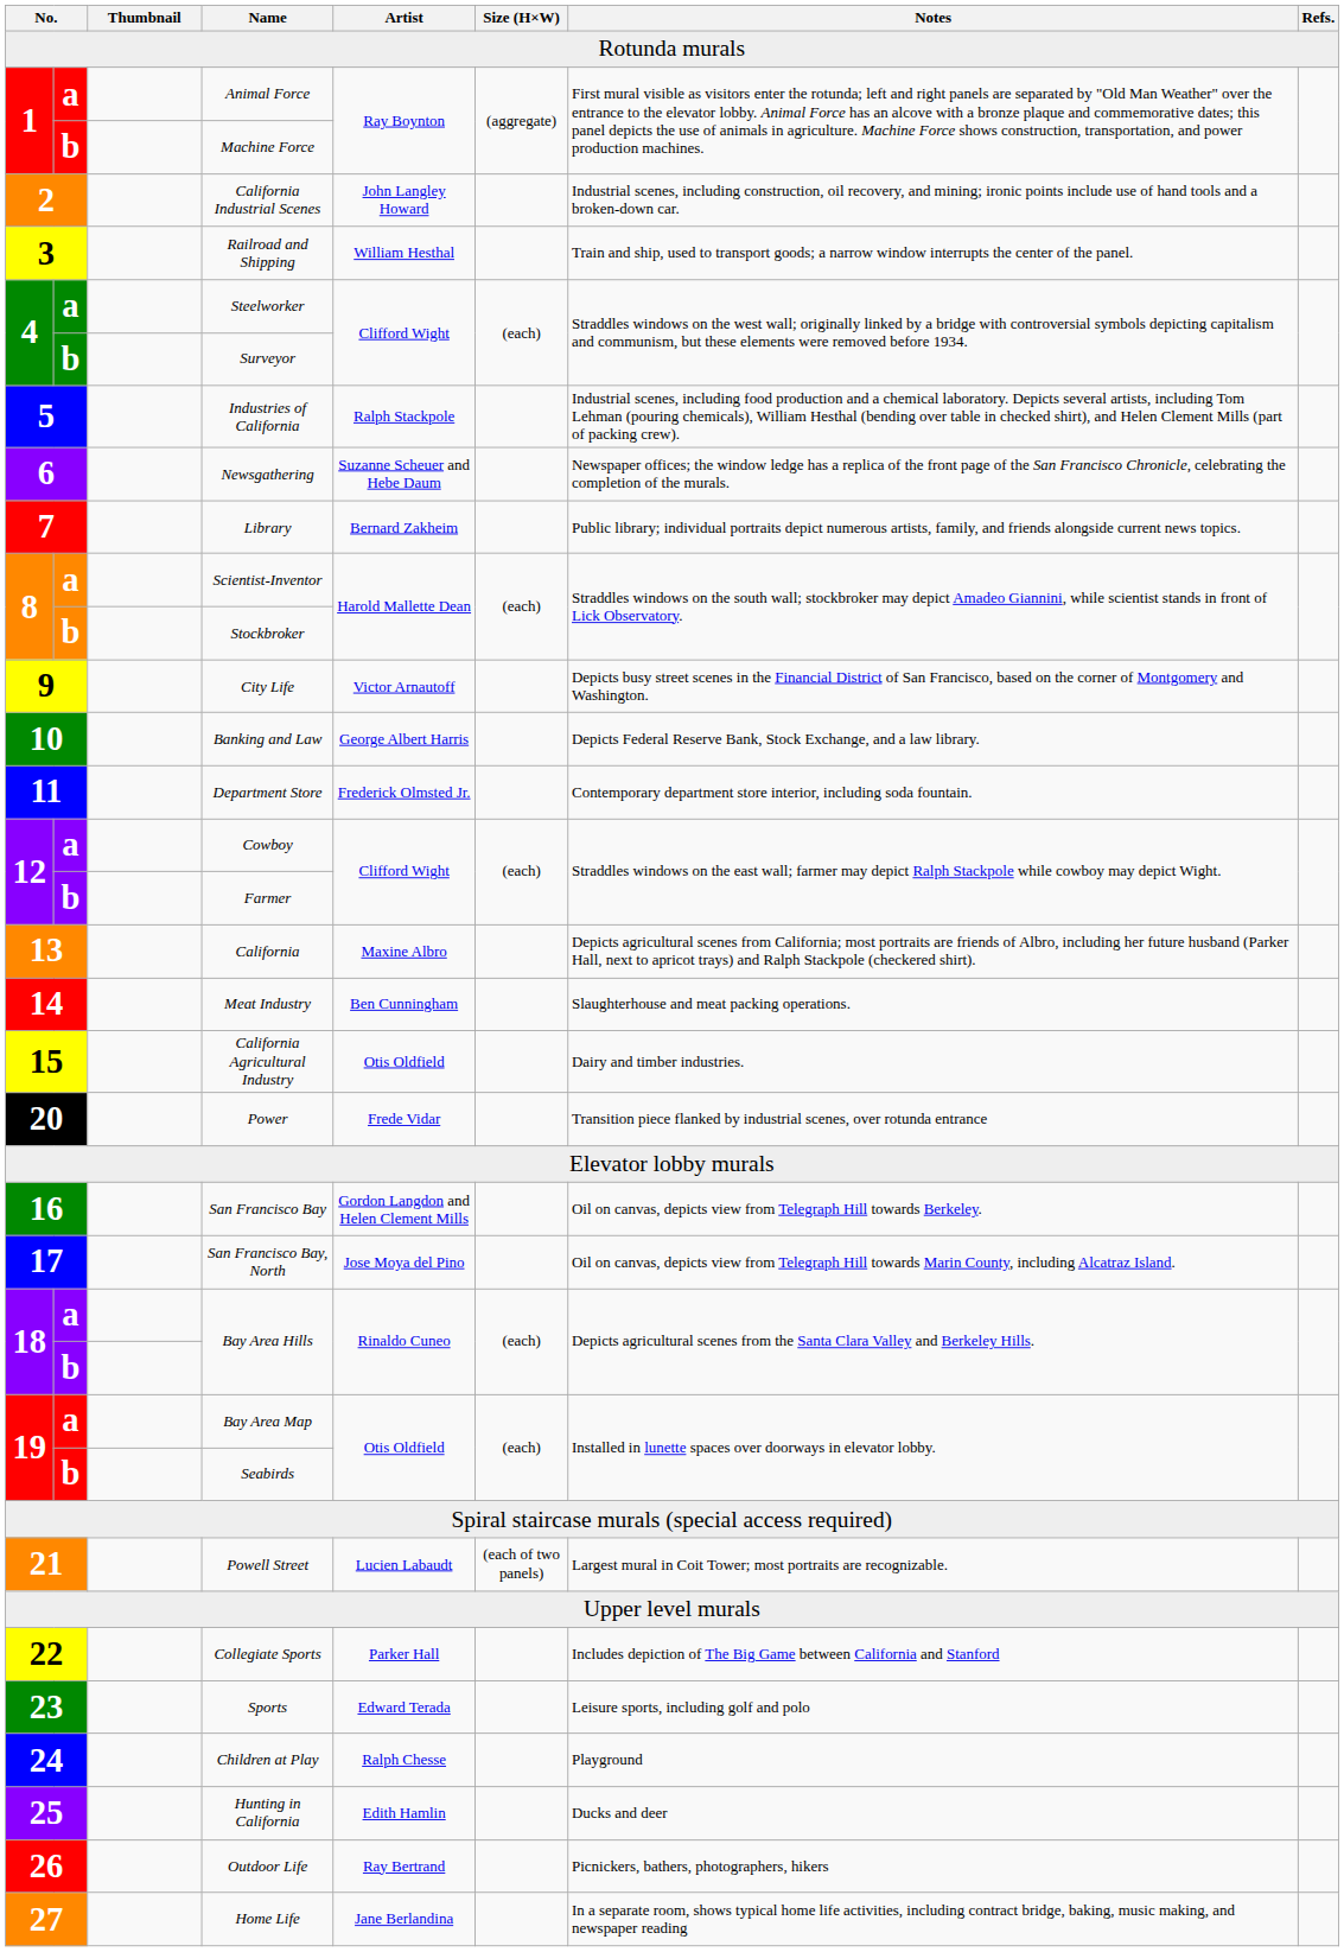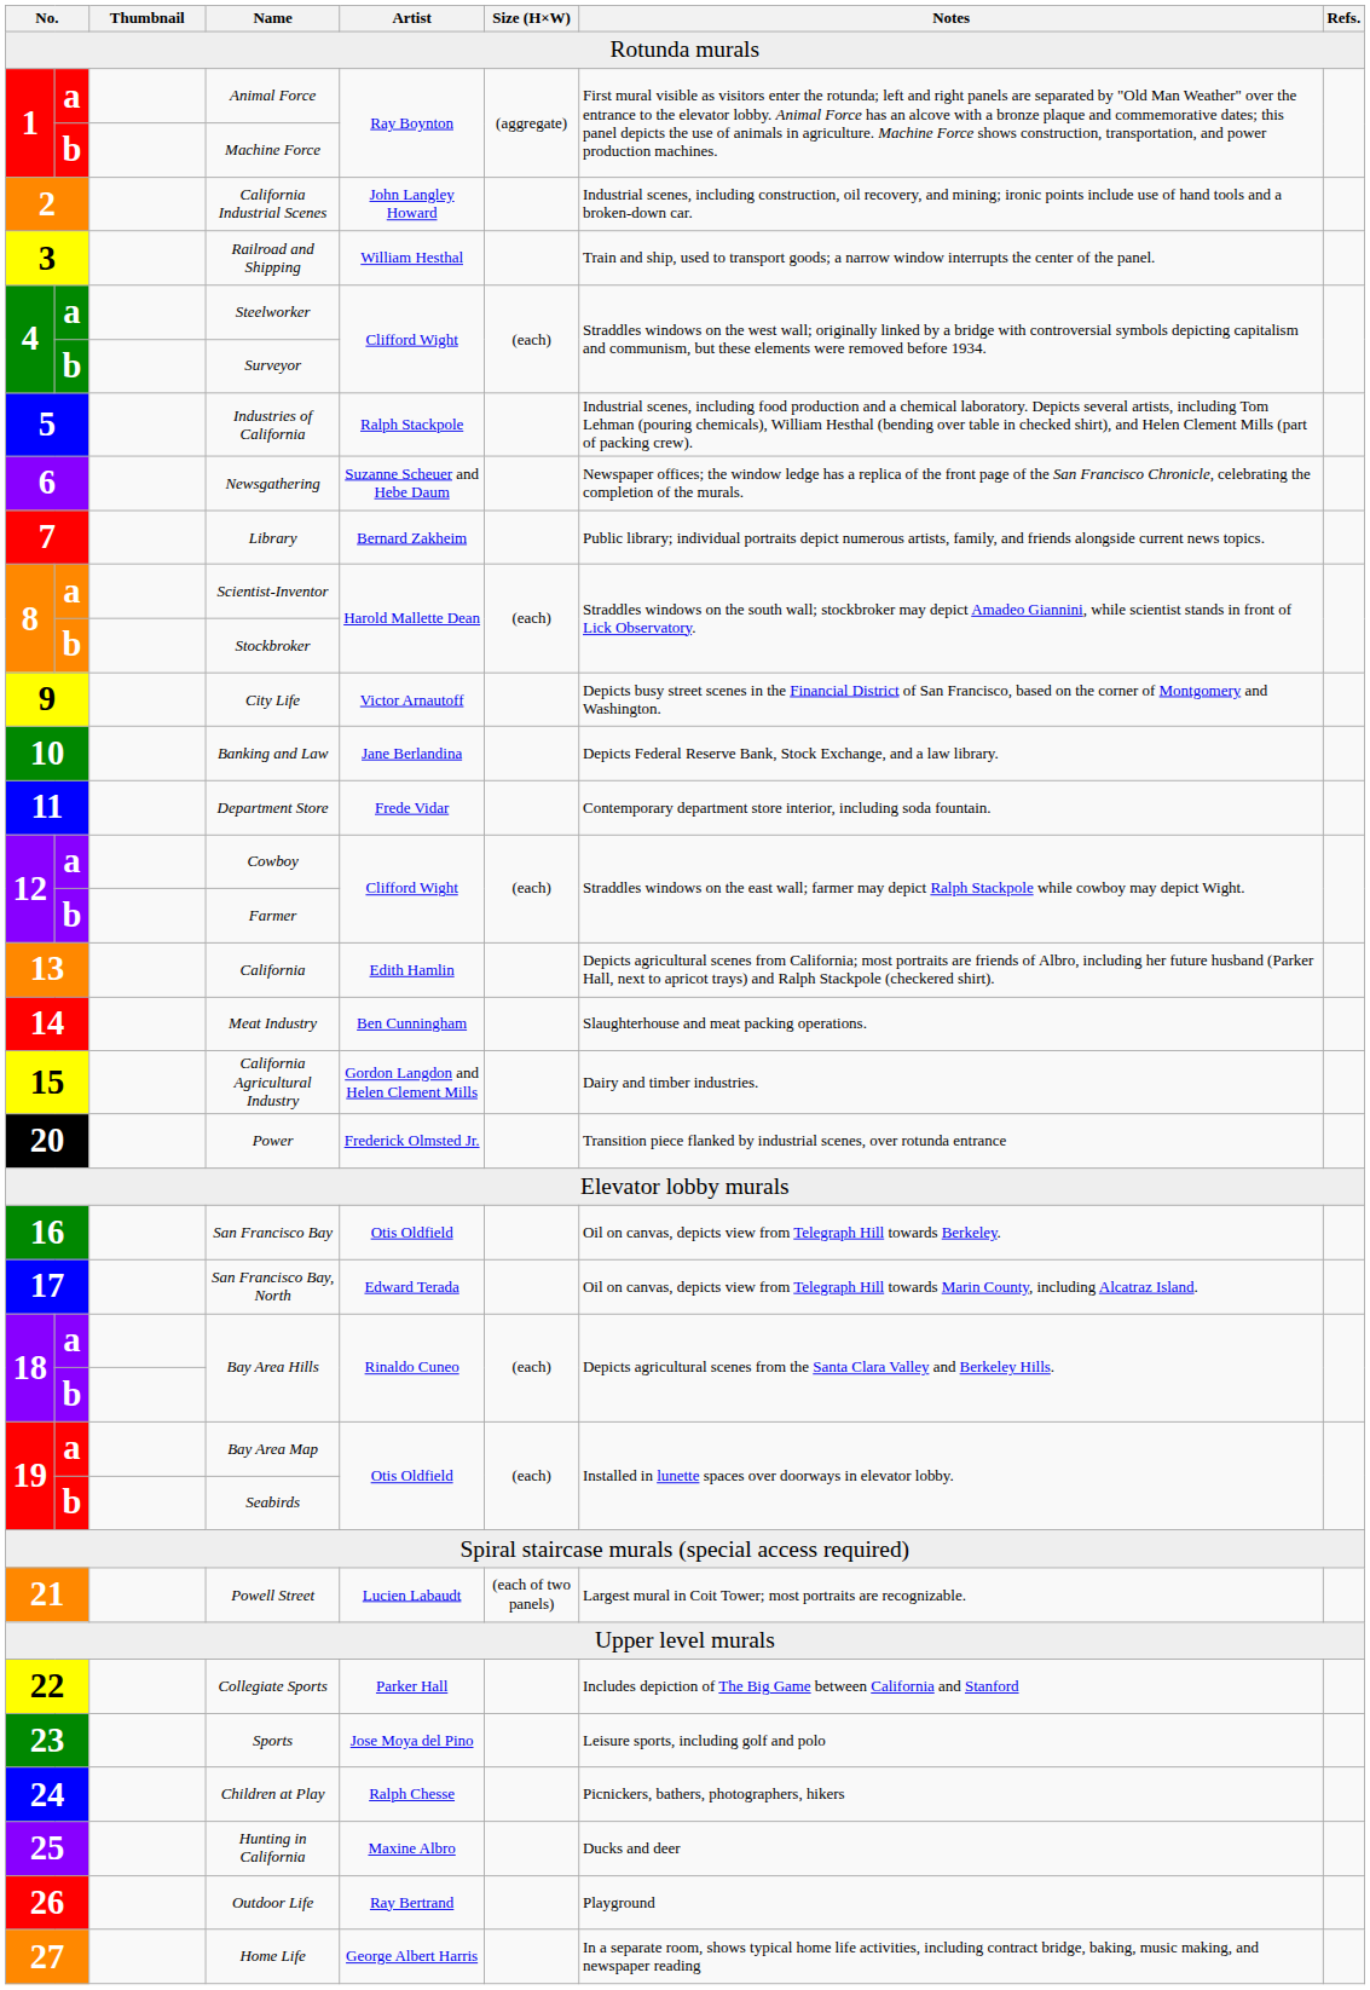 <table class="wikitable sortable" style="font-size:90%;text-align:center;">
 <tr>
 <th colspan=2>No.</th>
 <th class="unsortable" style="width:7em;">Thumbnail</th>
 <th>Name</th>
 <th>Artist</th>
 <th>Size (H×W)</th>
 <th class="unsortable;">Notes</th>
 <th class="unsortable;">Refs.</th>
 </tr>
 <tr>
 <td colspan=8 style="font-size:150%;background:#eee;" data-sort-value="zzz">Rotunda murals</td>
 </tr>
 <tr>
 <th rowspan=2 style="background:#f00;color:#fff;font-size:220%;">1</th>
 <th style="background:#f00;color:#fff;font-size:220%;">a</th>
 <td></td>
 <td><em>Animal Force</em></td>
 <td rowspan=2 data-sort-value="Boynton"><a href='#'>Ray Boynton</a></td>
 <td rowspan=2> (aggregate)</td>
 <td rowspan=2 style="text-align:left;">First mural visible as visitors enter the rotunda; left and right panels are separated by "Old Man Weather" over the entrance to the elevator lobby. <em>Animal Force</em> has an alcove with a bronze plaque and commemorative dates; this panel depicts the use of animals in agriculture. <em>Machine Force</em> shows construction, transportation, and power production machines.</td>
 <td rowspan=2> </td>
 </tr>
 <tr>
 <th style="background:#f00;color:#fff;font-size:220%;">b</th>
 <td></td>
 <td><em>Machine Force</em></td>
 </tr>
 <tr>
 <th colspan=2 style="background:#f80;color:#fff;font-size:220%;">2</th>
 <td></td>
 <td><em>California Industrial Scenes</em></td>
 <td data-sort-value="Howard"><a href='#'>John Langley Howard</a></td>
 <td></td>
 <td style="text-align:left;">Industrial scenes, including construction, oil recovery, and mining; ironic points include use of hand tools and a broken-down car.</td>
 <td> </td>
 </tr>
 <tr>
 <th colspan=2 style="background:#ff0;color:#000;font-size:220%;">3</th>
 <td></td>
 <td><em>Railroad and Shipping</em></td>
 <td data-sort-value="Hesthal"><a href='#'>William Hesthal</a></td>
 <td></td>
 <td style="text-align:left;">Train and ship, used to transport goods; a narrow window interrupts the center of the panel.</td>
 <td> </td>
 </tr>
 <tr>
 <th rowspan=2 style="background:#080;color:#fff;font-size:220%;">4</th>
 <th style="background:#080;color:#fff;font-size:220%;">a</th>
 <td></td>
 <td><em>Steelworker</em></td>
 <td rowspan=2 data-sort-value="Wight"><a href='#'>Clifford Wight</a></td>
 <td rowspan=2> (each)</td>
 <td rowspan=2 style="text-align:left;">Straddles windows on the west wall; originally linked by a bridge with controversial symbols depicting capitalism and communism, but these elements were removed before 1934.</td>
 <td rowspan=2> </td>
 </tr>
 <tr>
 <th style="background:#080;color:#fff;font-size:220%;">b</th>
 <td></td>
 <td><em>Surveyor</em></td>
 </tr>
 <tr>
 <th colspan=2 style="background:#00f;color:#fff;font-size:220%;">5</th>
 <td></td>
 <td><em>Industries of California</em></td>
 <td data-sort-value="Stackpole"><a href='#'>Ralph Stackpole</a></td>
 <td></td>
 <td style="text-align:left;">Industrial scenes, including food production and a chemical laboratory. Depicts several artists, including Tom Lehman (pouring chemicals), William Hesthal (bending over table in checked shirt), and Helen Clement Mills (part of packing crew).</td>
 <td> </td>
 </tr>
 <tr>
 <th colspan=2 style="background:#80f;color:#fff;font-size:220%;">6</th>
 <td></td>
 <td><em>Newsgathering</em></td>
 <td data-sort-value="Scheuer"><a href='#'>Suzanne Scheuer</a> and <a href='#'>Hebe Daum</a></td>
 <td></td>
 <td style="text-align:left;">Newspaper offices; the window ledge has a replica of the front page of the <em>San Francisco Chronicle</em>, celebrating the completion of the murals.</td>
 <td> </td>
 </tr>
 <tr>
 <th colspan=2 style="background:#f00;color:#fff;font-size:220%;">7</th>
 <td></td>
 <td><em>Library</em></td>
 <td data-sort-value="Zakheim"><a href='#'>Bernard Zakheim</a></td>
 <td></td>
 <td style="text-align:left;">Public library; individual portraits depict numerous artists, family, and friends alongside current news topics.</td>
 <td> </td>
 </tr>
 <tr>
 <th rowspan=2 style="background:#f80;color:#fff;font-size:220%;">8</th>
 <th style="background:#f80;color:#fff;font-size:220%;">a</th>
 <td></td>
 <td><em>Scientist-Inventor</em></td>
 <td rowspan=2 data-sort-value="Dean"><a href='#'>Harold Mallette Dean</a></td>
 <td rowspan=2> (each)</td>
 <td rowspan=2 style="text-align:left;">Straddles windows on the south wall; stockbroker may depict <a href='#'>Amadeo Giannini</a>, while scientist stands in front of <a href='#'>Lick Observatory</a>.</td>
 <td rowspan=2> </td>
 </tr>
 <tr>
 <th style="background:#f80;color:#fff;font-size:220%;">b</th>
 <td></td>
 <td><em>Stockbroker</em></td>
 </tr>
 <tr>
 <th colspan=2 style="background:#ff0;color:#000;font-size:220%;">9</th>
 <td></td>
 <td><em>City Life</em></td>
 <td data-sort-value="Arnautoff"><a href='#'>Victor Arnautoff</a></td>
 <td></td>
 <td style="text-align:left;">Depicts busy street scenes in the <a href='#'>Financial District</a> of San Francisco, based on the corner of <a href='#'>Montgomery</a> and Washington.</td>
 <td> </td>
 </tr>
 <tr>
 <th colspan=2 style="background:#080;color:#fff;font-size:220%;">10</th>
 <td></td>
 <td><em>Banking and Law</em></td>
-<td data-sort-value="Harris"><a href='#'>George Albert Harris</a></td>
+<td data-sort-value="Berlandina"><a href='#'>Jane Berlandina</a></td>
 <td></td>
 <td style="text-align:left;">Depicts Federal Reserve Bank, Stock Exchange, and a law library.</td>
 <td> </td>
 </tr>
 <tr>
 <th colspan=2 style="background:#00f;color:#fff;font-size:220%;">11</th>
 <td></td>
 <td><em>Department Store</em></td>
-<td data-sort-value="Olmsted"><a href='#'>Frederick Olmsted Jr.</a></td>
+<td data-sort-value="Vidar"><a href='#'>Frede Vidar</a></td>
 <td></td>
 <td style="text-align:left;">Contemporary department store interior, including soda fountain.</td>
 <td> </td>
 </tr>
 <tr>
 <th rowspan=2 style="background:#80f;color:#fff;font-size:220%;">12</th>
 <th style="background:#80f;color:#fff;font-size:220%;">a</th>
 <td></td>
 <td><em>Cowboy</em></td>
 <td rowspan=2 data-sort-value="Wight"><a href='#'>Clifford Wight</a></td>
 <td rowspan=2> (each)</td>
 <td rowspan=2 style="text-align:left;">Straddles windows on the east wall; farmer may depict <a href='#'>Ralph Stackpole</a> while cowboy may depict Wight.</td>
 <td rowspan=2> </td>
 </tr>
 <tr>
 <th style="background:#80f;color:#fff;font-size:220%;">b</th>
 <td></td>
 <td><em>Farmer</em></td>
 </tr>
 <tr>
 <th colspan=2 style="background:#f80;color:#fff;font-size:220%;">13</th>
 <td></td>
 <td><em>California</em></td>
-<td data-sort-value="Albro"><a href='#'>Maxine Albro</a></td>
+<td data-sort-value="Hamlin"><a href='#'>Edith Hamlin</a></td>
 <td></td>
 <td style="text-align:left;">Depicts agricultural scenes from California; most portraits are friends of Albro, including her future husband (Parker Hall, next to apricot trays) and Ralph Stackpole (checkered shirt).</td>
 <td> </td>
 </tr>
 <tr>
 <th colspan=2 style="background:#f00;color:#fff;font-size:220%;">14</th>
 <td></td>
 <td><em>Meat Industry</em></td>
 <td data-sort-value="Cunningham"><a href='#'>Ben Cunningham</a></td>
 <td></td>
 <td style="text-align:left;">Slaughterhouse and meat packing operations.</td>
 <td> </td>
 </tr>
 <tr>
 <th colspan=2 style="background:#ff0;color:#000;font-size:220%;">15</th>
 <td></td>
 <td><em>California Agricultural Industry</em></td>
-<td data-sort-value="Oldfield"><a href='#'>Otis Oldfield</a></td>
+<td data-sort-value="Langdon"><a href='#'>Gordon Langdon</a> and <a href='#'>Helen Clement Mills</a></td>
 <td></td>
 <td style="text-align:left;">Dairy and timber industries.</td>
 <td> </td>
 </tr>
 <tr>
 <th colspan=2 style="background:#000;color:#fff;font-size:220%;">20</th>
 <td></td>
 <td><em>Power</em></td>
-<td data-sort-value="Vidar"><a href='#'>Frede Vidar</a></td>
+<td data-sort-value="Olmsted"><a href='#'>Frederick Olmsted Jr.</a></td>
 <td></td>
 <td style="text-align:left;">Transition piece flanked by industrial scenes, over rotunda entrance</td>
 <td> </td>
 </tr>
 <tr>
 <td colspan=8 style="font-size:150%;background:#eee;" data-sort-value="zzz">Elevator lobby murals</td>
 </tr>
 <tr>
 <th colspan=2 style="background:#080;color:#fff;font-size:220%;">16</th>
 <td></td>
 <td><em>San Francisco Bay</em></td>
-<td data-sort-value="Langdon"><a href='#'>Gordon Langdon</a> and <a href='#'>Helen Clement Mills</a></td>
+<td data-sort-value="Oldfield"><a href='#'>Otis Oldfield</a></td>
 <td></td>
 <td style="text-align:left;">Oil on canvas, depicts view from <a href='#'>Telegraph Hill</a> towards <a href='#'>Berkeley</a>.</td>
 <td> </td>
 </tr>
 <tr>
 <th colspan=2 style="background:#00f;color:#fff;font-size:220%;">17</th>
 <td></td>
 <td><em>San Francisco Bay, North</em></td>
-<td data-sort-value="Moya"><a href='#'>Jose Moya del Pino</a></td>
+<td data-sort-value="Terada"><a href='#'>Edward Terada</a></td>
 <td></td>
 <td style="text-align:left;">Oil on canvas, depicts view from <a href='#'>Telegraph Hill</a> towards <a href='#'>Marin County</a>, including <a href='#'>Alcatraz Island</a>.</td>
 <td> </td>
 </tr>
 <tr>
 <th rowspan=2 style="background:#80f;color:#fff;font-size:220%;">18</th>
 <th style="background:#80f;color:#fff;font-size:220%;">a</th>
 <td></td>
 <td rowspan=2><em>Bay Area Hills</em></td>
 <td rowspan=2 data-sort-value="Cuneo"><a href='#'>Rinaldo Cuneo</a></td>
 <td rowspan=2> (each)</td>
 <td rowspan=2 style="text-align:left;">Depicts agricultural scenes from the <a href='#'>Santa Clara Valley</a> and <a href='#'>Berkeley Hills</a>.</td>
 <td rowspan=2> </td>
 </tr>
 <tr>
 <th style="background:#80f;color:#fff;font-size:220%;">b</th>
 <td></td>
 </tr>
 <tr>
 <th rowspan=2 style="background:#f00;color:#fff;font-size:220%;">19</th>
 <th style="background:#f00;color:#fff;font-size:220%;">a</th>
 <td></td>
 <td><em>Bay Area Map</em></td>
 <td rowspan=2 data-sort-value="Oldfield"><a href='#'>Otis Oldfield</a></td>
 <td rowspan=2> (each)</td>
 <td rowspan=2 style="text-align:left;">Installed in <a href='#'>lunette</a> spaces over doorways in elevator lobby.</td>
 <td rowspan=2> </td>
 </tr>
 <tr>
 <th style="background:#f00;color:#fff;font-size:220%;">b</th>
 <td></td>
 <td><em>Seabirds</em></td>
 </tr>
 <tr>
 <td colspan=8 style="font-size:150%;background:#eee;" data-sort-value="zzz">Spiral staircase murals (special access required)</td>
 </tr>
 <tr>
 <th colspan=2 style="background:#f80;color:#fff;font-size:220%;">21</th>
 <td></td>
 <td><em>Powell Street</em></td>
 <td data-sort-value="Labaudt"><a href='#'>Lucien Labaudt</a></td>
 <td> (each of two panels)</td>
 <td style="text-align:left;">Largest mural in Coit Tower; most portraits are recognizable.</td>
 <td> </td>
 </tr>
 <tr>
 <td colspan=8 style="font-size:150%;background:#eee;" data-sort-value="zzz">Upper level murals</td>
 </tr>
 <tr>
 <th colspan=2 style="background:#ff0;color:#000;font-size:220%;">22</th>
 <td></td>
 <td><em>Collegiate Sports</em></td>
 <td data-sort-value="Hall"><a href='#'>Parker Hall</a></td>
 <td></td>
 <td style="text-align:left;">Includes depiction of <a href='#'>The Big Game</a> between <a href='#'>California</a> and <a href='#'>Stanford</a></td>
 <td> </td>
 </tr>
 <tr>
 <th colspan=2 style="background:#080;color:#fff;font-size:220%;">23</th>
 <td></td>
 <td><em>Sports</em></td>
-<td data-sort-value="Terada"><a href='#'>Edward Terada</a></td>
+<td data-sort-value="Moya"><a href='#'>Jose Moya del Pino</a></td>
 <td></td>
 <td style="text-align:left;">Leisure sports, including golf and polo</td>
 <td> </td>
 </tr>
 <tr>
 <th colspan=2 style="background:#00f;color:#fff;font-size:220%;">24</th>
 <td></td>
 <td><em>Children at Play</em></td>
 <td data-sort-value="Chesse"><a href='#'>Ralph Chesse</a></td>
 <td></td>
-<td style="text-align:left;">Playground</td>
+<td style="text-align:left;">Picnickers, bathers, photographers, hikers</td>
 <td> </td>
 </tr>
 <tr>
 <th colspan=2 style="background:#80f;color:#fff;font-size:220%;">25</th>
 <td></td>
 <td><em>Hunting in California</em></td>
-<td data-sort-value="Hamlin"><a href='#'>Edith Hamlin</a></td>
+<td data-sort-value="Albro"><a href='#'>Maxine Albro</a></td>
 <td></td>
 <td style="text-align:left;">Ducks and deer</td>
 <td> </td>
 </tr>
 <tr>
 <th colspan=2 style="background:#f00;color:#fff;font-size:220%;">26</th>
 <td></td>
 <td><em>Outdoor Life</em></td>
 <td data-sort-value="Bertrand"><a href='#'>Ray Bertrand</a></td>
 <td></td>
-<td style="text-align:left;">Picnickers, bathers, photographers, hikers</td>
+<td style="text-align:left;">Playground</td>
 <td> </td>
 </tr>
 <tr>
 <th colspan=2 style="background:#f80;color:#fff;font-size:220%;">27</th>
 <td></td>
 <td><em>Home Life</em></td>
-<td data-sort-value="Berlandina"><a href='#'>Jane Berlandina</a></td>
+<td data-sort-value="Harris"><a href='#'>George Albert Harris</a></td>
 <td></td>
 <td style="text-align:left;">In a separate room, shows typical home life activities, including contract bridge, baking, music making, and newspaper reading</td>
 <td> </td>
 </tr>
 </table>
